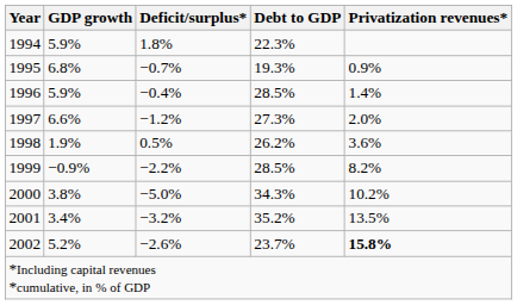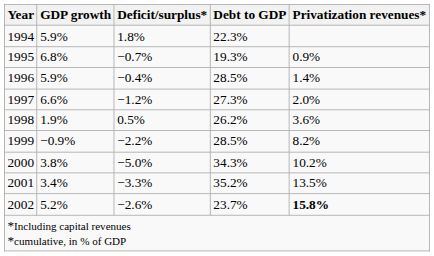 <table class="wikitable">
 <tr>
 <th>Year</th>
 <th>GDP growth</th>
 <th>Deficit/surplus*</th>
 <th>Debt to GDP</th>
 <th>Privatization revenues*</th>
 </tr>
 <tr>
 <td>1994</td>
 <td>5.9%</td>
 <td>1.8%</td>
 <td>22.3%</td>
 <td></td>
 </tr>
 <tr>
 <td>1995</td>
 <td>6.8%</td>
 <td>−0.7%</td>
 <td>19.3%</td>
 <td>0.9%</td>
 </tr>
 <tr>
 <td>1996</td>
 <td>5.9%</td>
 <td>−0.4%</td>
 <td>28.5%</td>
 <td>1.4%</td>
 </tr>
 <tr>
 <td>1997</td>
 <td>6.6%</td>
 <td>−1.2%</td>
 <td>27.3%</td>
 <td>2.0%</td>
 </tr>
 <tr>
 <td>1998</td>
 <td>1.9%</td>
 <td>0.5%</td>
 <td>26.2%</td>
 <td>3.6%</td>
 </tr>
 <tr>
 <td>1999</td>
 <td>−0.9%</td>
 <td>−2.2%</td>
 <td>28.5%</td>
 <td>8.2%</td>
 </tr>
 <tr>
 <td>2000</td>
 <td>3.8%</td>
 <td>−5.0%</td>
 <td>34.3%</td>
 <td>10.2%</td>
 </tr>
 <tr>
 <td>2001</td>
 <td>3.4%</td>
-<td>−3.2%</td>
+<td>−3.3%</td>
 <td>35.2%</td>
 <td>13.5%</td>
 </tr>
 <tr>
 <td>2002</td>
 <td>5.2%</td>
 <td>−2.6%</td>
 <td>23.7%</td>
 <td><strong>15.8%</strong></td>
 </tr>
 <tr>
 <td colspan="5">*<small>Including capital revenues</small> <br>*<small>cumulative, in % of GDP</small></td>
 </tr>
 </table>
